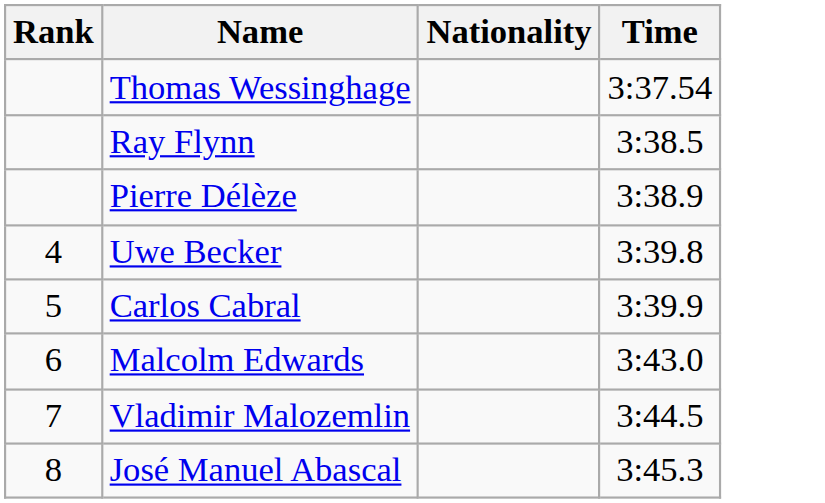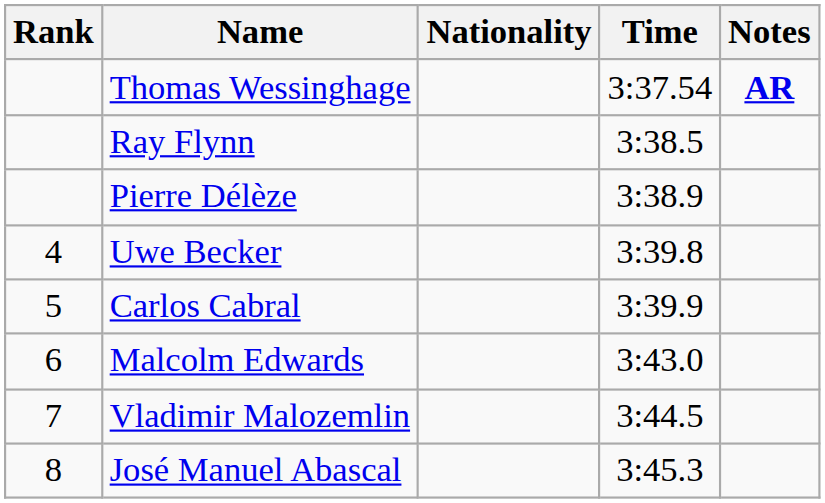 <table class="wikitable sortable" style="text-align:center">
 <tr>
 <th>Rank</th>
 <th>Name</th>
 <th>Nationality</th>
 <th>Time</th>
+<th>Notes</th>
 </tr>
 <tr>
 <td></td>
 <td align="left"><a href='#'>Thomas Wessinghage</a></td>
 <td align=left></td>
 <td>3:37.54</td>
+<td><strong><a href='#'>AR</a></strong></td>
 </tr>
 <tr>
 <td></td>
 <td align="left"><a href='#'>Ray Flynn</a></td>
 <td align=left></td>
 <td>3:38.5</td>
+<td></td>
 </tr>
 <tr>
 <td></td>
 <td align="left"><a href='#'>Pierre Délèze</a></td>
 <td align=left></td>
 <td>3:38.9</td>
+<td></td>
 </tr>
 <tr>
 <td>4</td>
 <td align="left"><a href='#'>Uwe Becker</a></td>
 <td align=left></td>
 <td>3:39.8</td>
+<td></td>
 </tr>
 <tr>
 <td>5</td>
 <td align="left"><a href='#'>Carlos Cabral</a></td>
 <td align=left></td>
 <td>3:39.9</td>
+<td></td>
 </tr>
 <tr>
 <td>6</td>
 <td align="left"><a href='#'>Malcolm Edwards</a></td>
 <td align=left></td>
 <td>3:43.0</td>
+<td></td>
 </tr>
 <tr>
 <td>7</td>
 <td align="left"><a href='#'>Vladimir Malozemlin</a></td>
 <td align=left></td>
 <td>3:44.5</td>
+<td></td>
 </tr>
 <tr>
 <td>8</td>
 <td align="left"><a href='#'>José Manuel Abascal</a></td>
 <td align=left></td>
 <td>3:45.3</td>
+<td></td>
 </tr>
 </table>
